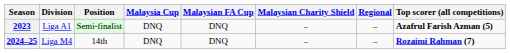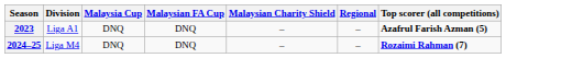 <table class="wikitable" style="font-size:89%;">
 <tr>
 <th>Season</th>
 <th>Division</th>
-<th>Position</th>
 <th><a href='#'>Malaysia Cup</a></th>
 <th><a href='#'>Malaysian FA Cup</a></th>
 <th><a href='#'>Malaysian Charity Shield</a></th>
 <th><a href='#'>Regional</a></th>
 <th>Top scorer (all competitions)</th>
 </tr>
 <tr>
 <th style="text-align:center;"><a href='#'>2023</a></th>
 <td style="text-align:center;"><a href='#'>Liga A1</a></td>
-<td bgcolor="#DDFFDD" style="text-align:center;">Semi-finalist</td>
 <td style="text-align:center;">DNQ</td>
 <td style="text-align:center;">DNQ</td>
 <td style="text-align:center;">–</td>
 <td style="text-align:center;">–</td>
 <td><strong> Azafrul Farish Azman (5)</strong></td>
 </tr>
 <tr>
 <th style="text-align:center;"><a href='#'>2024–25</a></th>
 <td style="text-align:center;"><a href='#'>Liga M4</a></td>
-<td style="text-align:center;">14th</td>
 <td style="text-align:center;">DNQ</td>
 <td style="text-align:center;">DNQ</td>
 <td style="text-align:center;">–</td>
 <td style="text-align:center;">–</td>
 <td><strong> <a href='#'>Rozaimi Rahman</a> (7)</strong></td>
 </tr>
 </table>
